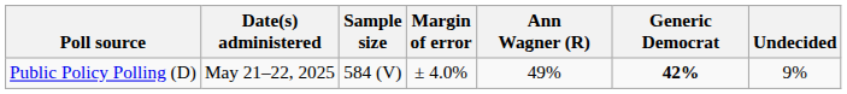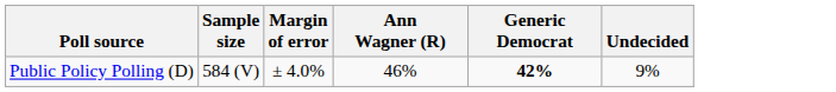 <table class="wikitable" style="font-size:90%;text-align:center;">
 <tr valign=bottom>
 <th>Poll source</th>
-<th>Date(s)<br>administered</th>
 <th>Sample<br>size</th>
 <th>Margin<br>of error</th>
 <th style="width:100px;">Ann<br>Wagner (R)</th>
 <th style="width:100px;">Generic<br>Democrat</th>
 <th>Undecided</th>
 </tr>
 <tr>
 <td style="text-align:left;"><a href='#'>Public Policy Polling</a> (D)</td>
-<td>May 21–22, 2025</td>
 <td>584 (V)</td>
 <td>± 4.0%</td>
-<td>49%</td>
+<td>46%</td>
 <td><strong>42%</strong></td>
 <td>9%</td>
 </tr>
 </table>
